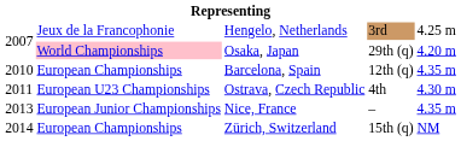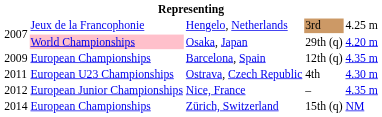 <table>
 <tr>
 <th colspan="6">Representing </th>
 </tr>
 <tr>
 <td rowspan=2>2007</td>
 <td><a href='#'>Jeux de la Francophonie</a></td>
 <td><a href='#'>Hengelo</a>, <a href='#'>Netherlands</a></td>
 <td bgcolor=cc9966>3rd</td>
 <td>4.25 m</td>
 </tr>
 <tr>
 <td style="background: pink;"><a href='#'>World Championships</a></td>
 <td><a href='#'>Osaka</a>, <a href='#'>Japan</a></td>
 <td>29th (q)</td>
 <td><a href='#'>4.20 m</a></td>
 </tr>
 <tr>
-<td>2010</td>
+<td>2009</td>
 <td><a href='#'>European Championships</a></td>
 <td><a href='#'>Barcelona</a>, <a href='#'>Spain</a></td>
 <td>12th (q)</td>
 <td><a href='#'>4.35 m</a></td>
 </tr>
 <tr>
 <td>2011</td>
 <td><a href='#'>European U23 Championships</a></td>
 <td><a href='#'>Ostrava</a>, <a href='#'>Czech Republic</a></td>
 <td>4th</td>
 <td><a href='#'>4.30 m</a></td>
 </tr>
 <tr>
-<td>2013</td>
+<td>2012</td>
 <td><a href='#'>European Junior Championships</a></td>
 <td><a href='#'>Nice, France</a></td>
 <td>–</td>
 <td><a href='#'>4.35 m</a></td>
 </tr>
 <tr>
 <td>2014</td>
 <td><a href='#'>European Championships</a></td>
 <td><a href='#'>Zürich, Switzerland</a></td>
 <td>15th (q)</td>
 <td><a href='#'>NM</a></td>
 </tr>
 </table>
